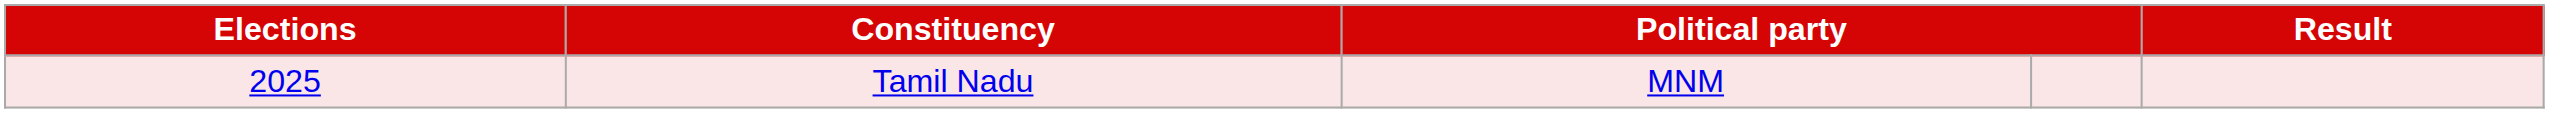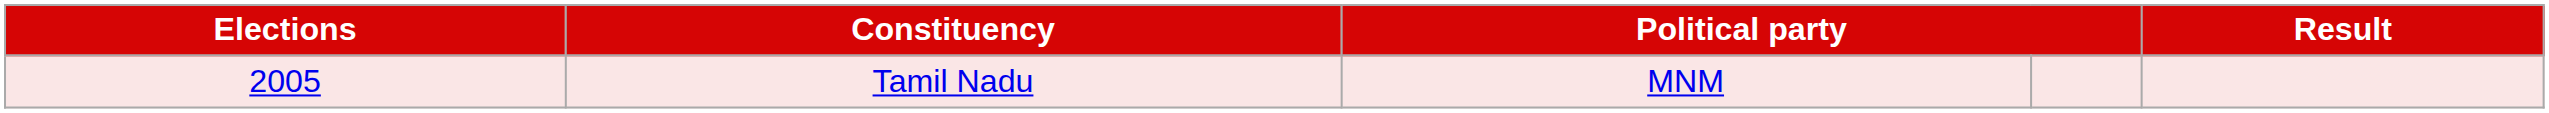 <table class="wikitable" style="width:100%;background:#FAE6E6;text-align:center">
 <tr>
 <th style="background-color:#D60505;color:white">Elections</th>
 <th style="background-color:#D60505;color:white">Constituency</th>
 <th style="background-color:#D60505;color:white"colspan=2>Political party</th>
 <th style="background-color:#D60505;color:white">Result</th>
 </tr>
 <tr>
-<td><a href='#'>2025</a></td>
+<td><a href='#'>2005</a></td>
 <td><a href='#'>Tamil Nadu</a></td>
 <td><a href='#'>MNM</a></td>
 <td></td>
 <td></td>
 </tr>
 </table>
